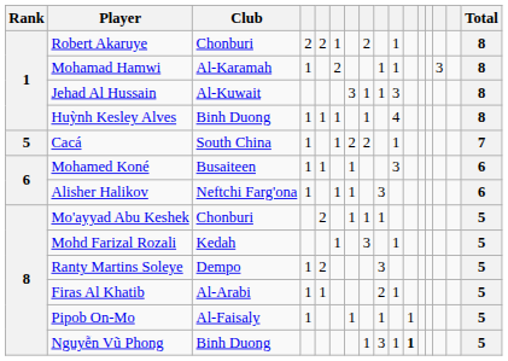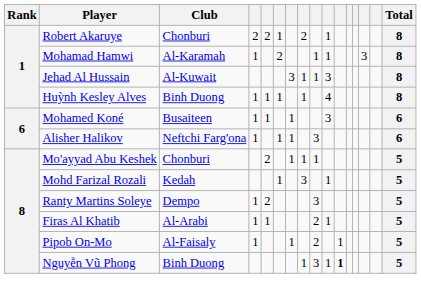 <table class="wikitable" style="text-align:center; font-size:90%;">
 <tr>
 <th>Rank</th>
 <th>Player</th>
 <th>Club</th>
 <th></th>
 <th></th>
 <th></th>
 <th></th>
 <th></th>
 <th></th>
 <th></th>
 <th></th>
 <th></th>
 <th></th>
 <th></th>
 <th>  </th>
 <th>Total</th>
 </tr>
 <tr>
 <th rowspan="4">1</th>
 <td align="left"> <a href='#'>Robert Akaruye</a></td>
 <td align="left"> <a href='#'>Chonburi</a></td>
 <td>2</td>
 <td>2</td>
 <td>1</td>
 <td></td>
 <td>2</td>
 <td></td>
 <td>1</td>
 <td></td>
 <td></td>
 <td></td>
 <td></td>
 <td></td>
 <th>8</th>
 </tr>
 <tr>
 <td align="left"> <a href='#'>Mohamad Hamwi</a></td>
 <td align="left"> <a href='#'>Al-Karamah</a></td>
 <td>1</td>
 <td></td>
 <td>2</td>
 <td></td>
 <td></td>
 <td>1</td>
 <td>1</td>
 <td></td>
 <td></td>
 <td></td>
 <td>3</td>
 <td></td>
 <th>8</th>
 </tr>
 <tr>
 <td align="left"> <a href='#'>Jehad Al Hussain</a></td>
 <td align="left"> <a href='#'>Al-Kuwait</a></td>
 <td></td>
 <td></td>
 <td></td>
 <td>3</td>
 <td>1</td>
 <td>1</td>
 <td>3</td>
 <td></td>
 <td></td>
 <td></td>
 <td></td>
 <td></td>
 <th>8</th>
 </tr>
 <tr>
 <td align="left"> <a href='#'>Huỳnh Kesley Alves</a></td>
 <td align="left"> <a href='#'>Binh Duong</a></td>
 <td>1</td>
 <td>1</td>
 <td>1</td>
 <td></td>
 <td>1</td>
 <td></td>
 <td>4</td>
 <td></td>
 <td></td>
 <td></td>
 <td></td>
 <td></td>
 <th>8</th>
-</tr>
-<tr>
-<th>5</th>
-<td align="left"> <a href='#'>Cacá</a></td>
-<td align="left"> <a href='#'>South China</a></td>
-<td>1</td>
-<td></td>
-<td>1</td>
-<td>2</td>
-<td>2</td>
-<td></td>
-<td>1</td>
-<td></td>
-<td></td>
-<td></td>
-<td></td>
-<td></td>
-<th>7</th>
 </tr>
 <tr>
 <th rowspan="2">6</th>
 <td align="left"> <a href='#'>Mohamed Koné</a></td>
 <td align="left"> <a href='#'>Busaiteen</a></td>
 <td>1</td>
 <td>1</td>
 <td></td>
 <td>1</td>
 <td></td>
 <td></td>
 <td>3</td>
 <td></td>
 <td></td>
 <td></td>
 <td></td>
 <td></td>
 <th>6</th>
 </tr>
 <tr>
 <td align="left"> <a href='#'>Alisher Halikov</a></td>
 <td align="left"> <a href='#'>Neftchi Farg'ona</a></td>
 <td>1</td>
 <td></td>
 <td>1</td>
 <td>1</td>
 <td></td>
 <td>3</td>
 <td></td>
 <td></td>
 <td></td>
 <td></td>
 <td></td>
 <td></td>
 <th>6</th>
 </tr>
 <tr>
 <th rowspan="6">8</th>
 <td align="left"> <a href='#'>Mo'ayyad Abu Keshek</a></td>
 <td align="left"> <a href='#'>Chonburi</a></td>
 <td></td>
 <td>2</td>
 <td></td>
 <td>1</td>
 <td>1</td>
 <td>1</td>
 <td></td>
 <td></td>
 <td></td>
 <td></td>
 <td></td>
 <td></td>
 <th>5</th>
 </tr>
 <tr>
 <td align="left"> <a href='#'>Mohd Farizal Rozali</a></td>
 <td align="left"> <a href='#'>Kedah</a></td>
 <td></td>
 <td></td>
 <td>1</td>
 <td></td>
 <td>3</td>
 <td></td>
 <td>1</td>
 <td></td>
 <td></td>
 <td></td>
 <td></td>
 <td></td>
 <th>5</th>
 </tr>
 <tr>
 <td align="left"> <a href='#'>Ranty Martins Soleye</a></td>
 <td align="left"> <a href='#'>Dempo</a></td>
 <td>1</td>
 <td>2</td>
 <td></td>
 <td></td>
 <td></td>
 <td>3</td>
 <td></td>
 <td></td>
 <td></td>
 <td></td>
 <td></td>
 <td></td>
 <th>5</th>
 </tr>
 <tr>
 <td align="left"> <a href='#'>Firas Al Khatib</a></td>
 <td align="left"> <a href='#'>Al-Arabi</a></td>
 <td>1</td>
 <td>1</td>
 <td></td>
 <td></td>
 <td></td>
 <td>2</td>
 <td>1</td>
 <td></td>
 <td></td>
 <td></td>
 <td></td>
 <td></td>
 <th>5</th>
 </tr>
 <tr>
 <td align="left"> <a href='#'>Pipob On-Mo</a></td>
 <td align="left"> <a href='#'>Al-Faisaly</a></td>
 <td>1</td>
 <td></td>
 <td></td>
 <td>1</td>
 <td></td>
-<td>1</td>
+<td>2</td>
 <td></td>
 <td>1</td>
 <td></td>
 <td></td>
 <td></td>
 <td></td>
 <th>5</th>
 </tr>
 <tr>
 <td align="left"> <a href='#'>Nguyễn Vũ Phong</a></td>
 <td align="left"> <a href='#'>Binh Duong</a></td>
 <td></td>
 <td></td>
 <td></td>
 <td></td>
 <td>1</td>
 <td>3</td>
 <td>1</td>
 <td><strong>1</strong></td>
 <td></td>
 <td></td>
 <td></td>
 <td></td>
 <th>5</th>
 </tr>
 </table>
